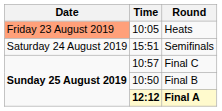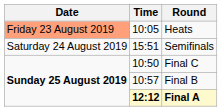 <table class="wikitable">
 <tr>
 <th>Date</th>
 <th>Time</th>
 <th>Round</th>
 </tr>
 <tr>
 <td style="background: lightsalmon;">Friday 23 August 2019</td>
 <td>10:05</td>
 <td>Heats</td>
 </tr>
 <tr>
 <td>Saturday 24 August 2019</td>
 <td>15:51</td>
 <td>Semifinals</td>
 </tr>
 <tr>
 <td rowspan=3><strong>Sunday 25 August 2019</strong></td>
-<td>10:57</td>
+<td>10:50</td>
 <td>Final C</td>
 </tr>
 <tr>
-<td>10:50</td>
+<td>10:57</td>
 <td>Final B</td>
 </tr>
 <tr>
 <td style=background:lemonchiffon><strong>12:12</strong></td>
 <td style=background:lemonchiffon><strong>Final A</strong></td>
 </tr>
 </table>
